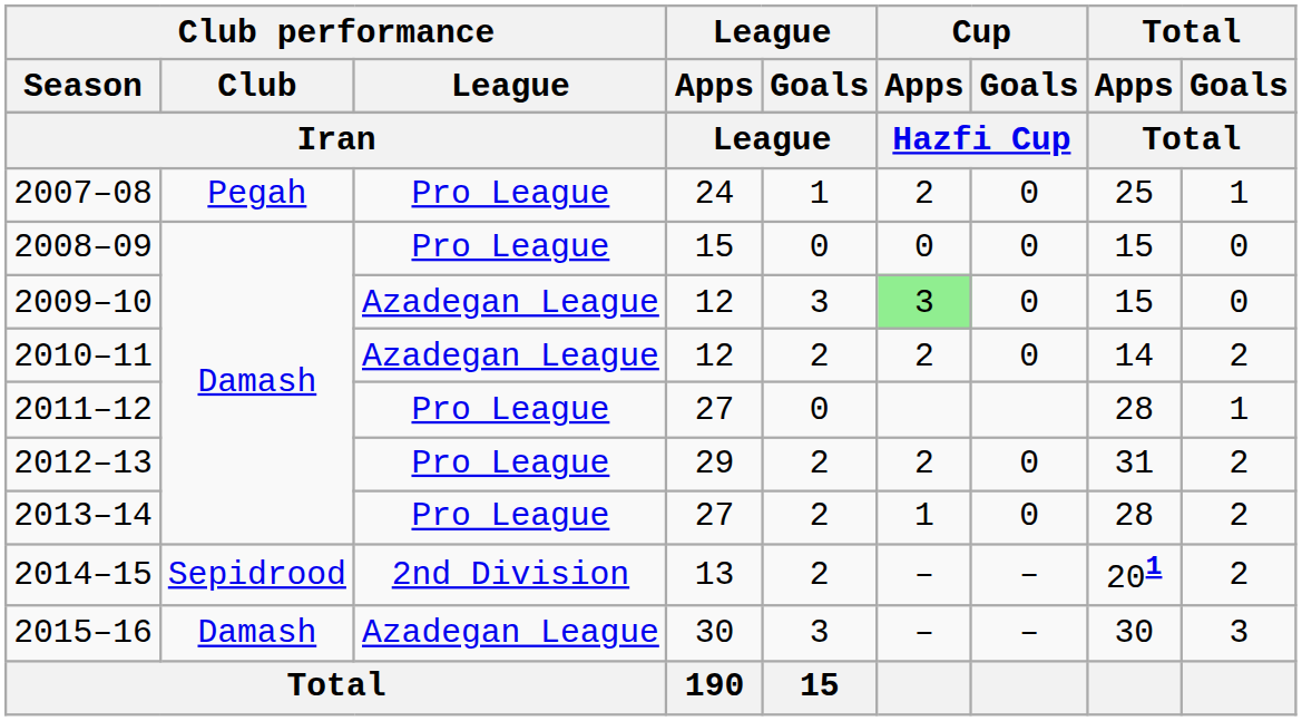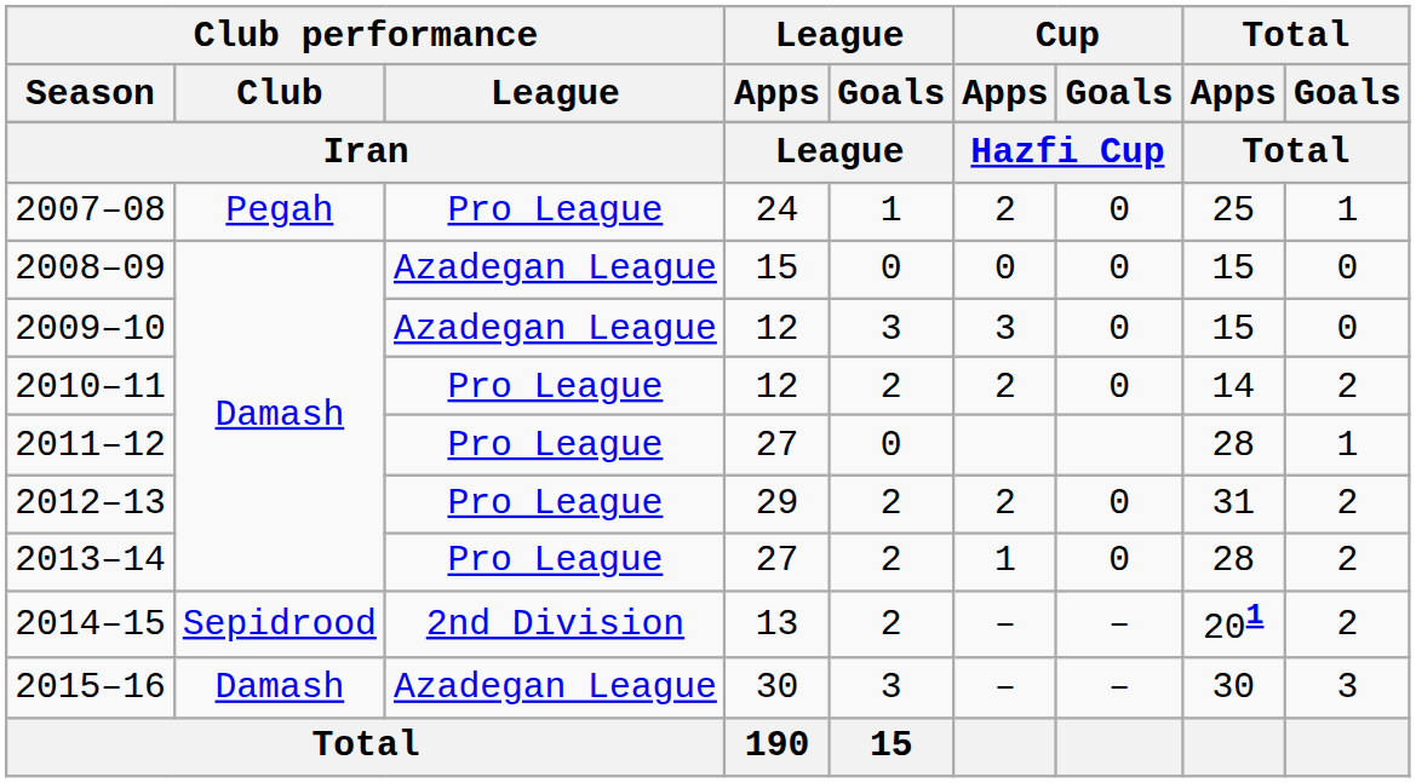 <table class="wikitable" style="text-align:center">
 <tr>
 <th colspan=3>Club performance</th>
 <th colspan=2>League</th>
 <th colspan=2>Cup</th>
 <th colspan=2>Total</th>
 </tr>
 <tr>
 <th>Season</th>
 <th>Club</th>
 <th>League</th>
 <th>Apps</th>
 <th>Goals</th>
 <th>Apps</th>
 <th>Goals</th>
 <th>Apps</th>
 <th>Goals</th>
 </tr>
 <tr>
 </tr>
 <tr>
 <th colspan=3>Iran</th>
 <th colspan=2>League</th>
 <th colspan=2><a href='#'>Hazfi Cup</a></th>
 <th colspan=2>Total</th>
 </tr>
 <tr>
 <td>2007–08</td>
 <td rowspan="1"><a href='#'>Pegah</a></td>
 <td rowspan="1"><a href='#'>Pro League</a></td>
 <td>24</td>
 <td>1</td>
 <td>2</td>
 <td>0</td>
 <td>25</td>
 <td>1</td>
 </tr>
 <tr>
 <td>2008–09</td>
 <td rowspan="6"><a href='#'>Damash</a></td>
-<td rowspan="1"><a href='#'>Pro League</a></td>
+<td rowspan="1"><a href='#'>Azadegan League</a></td>
 <td>15</td>
 <td>0</td>
 <td>0</td>
 <td>0</td>
 <td>15</td>
 <td>0</td>
 </tr>
 <tr>
 <td>2009–10</td>
 <td rowspan="1"><a href='#'>Azadegan League</a></td>
 <td>12</td>
 <td>3</td>
-<td style="background: lightgreen;">3</td>
+<td>3</td>
 <td>0</td>
 <td>15</td>
 <td>0</td>
 </tr>
 <tr>
 <td>2010–11</td>
-<td rowspan="1"><a href='#'>Azadegan League</a></td>
+<td rowspan="1"><a href='#'>Pro League</a></td>
 <td>12</td>
 <td>2</td>
 <td>2</td>
 <td>0</td>
 <td>14</td>
 <td>2</td>
 </tr>
 <tr>
 <td>2011–12</td>
 <td rowspan="1"><a href='#'>Pro League</a></td>
 <td>27</td>
 <td>0</td>
 <td></td>
 <td></td>
 <td>28</td>
 <td>1</td>
 </tr>
 <tr>
 <td>2012–13</td>
 <td rowspan="1"><a href='#'>Pro League</a></td>
 <td>29</td>
 <td>2</td>
 <td>2</td>
 <td>0</td>
 <td>31</td>
 <td>2</td>
 </tr>
 <tr>
 <td>2013–14</td>
 <td rowspan="1"><a href='#'>Pro League</a></td>
 <td>27</td>
 <td>2</td>
 <td>1</td>
 <td>0</td>
 <td>28</td>
 <td>2</td>
 </tr>
 <tr>
 <td>2014–15</td>
 <td rowspan="1"><a href='#'>Sepidrood</a></td>
 <td rowspan="1"><a href='#'>2nd Division</a></td>
 <td>13</td>
 <td>2</td>
 <td>–</td>
 <td>–</td>
 <td>20<sup><strong><a href='#'>1</a></strong></sup></td>
 <td>2</td>
 </tr>
 <tr>
 <td>2015–16</td>
 <td rowspan="1"><a href='#'>Damash</a></td>
 <td rowspan="1"><a href='#'>Azadegan League</a></td>
 <td>30</td>
 <td>3</td>
 <td>–</td>
 <td>–</td>
 <td>30</td>
 <td>3</td>
 </tr>
 <tr>
 <th colspan=3>Total</th>
 <th>190</th>
 <th>15</th>
 <th></th>
 <th></th>
 <th></th>
 <th></th>
 </tr>
 </table>
